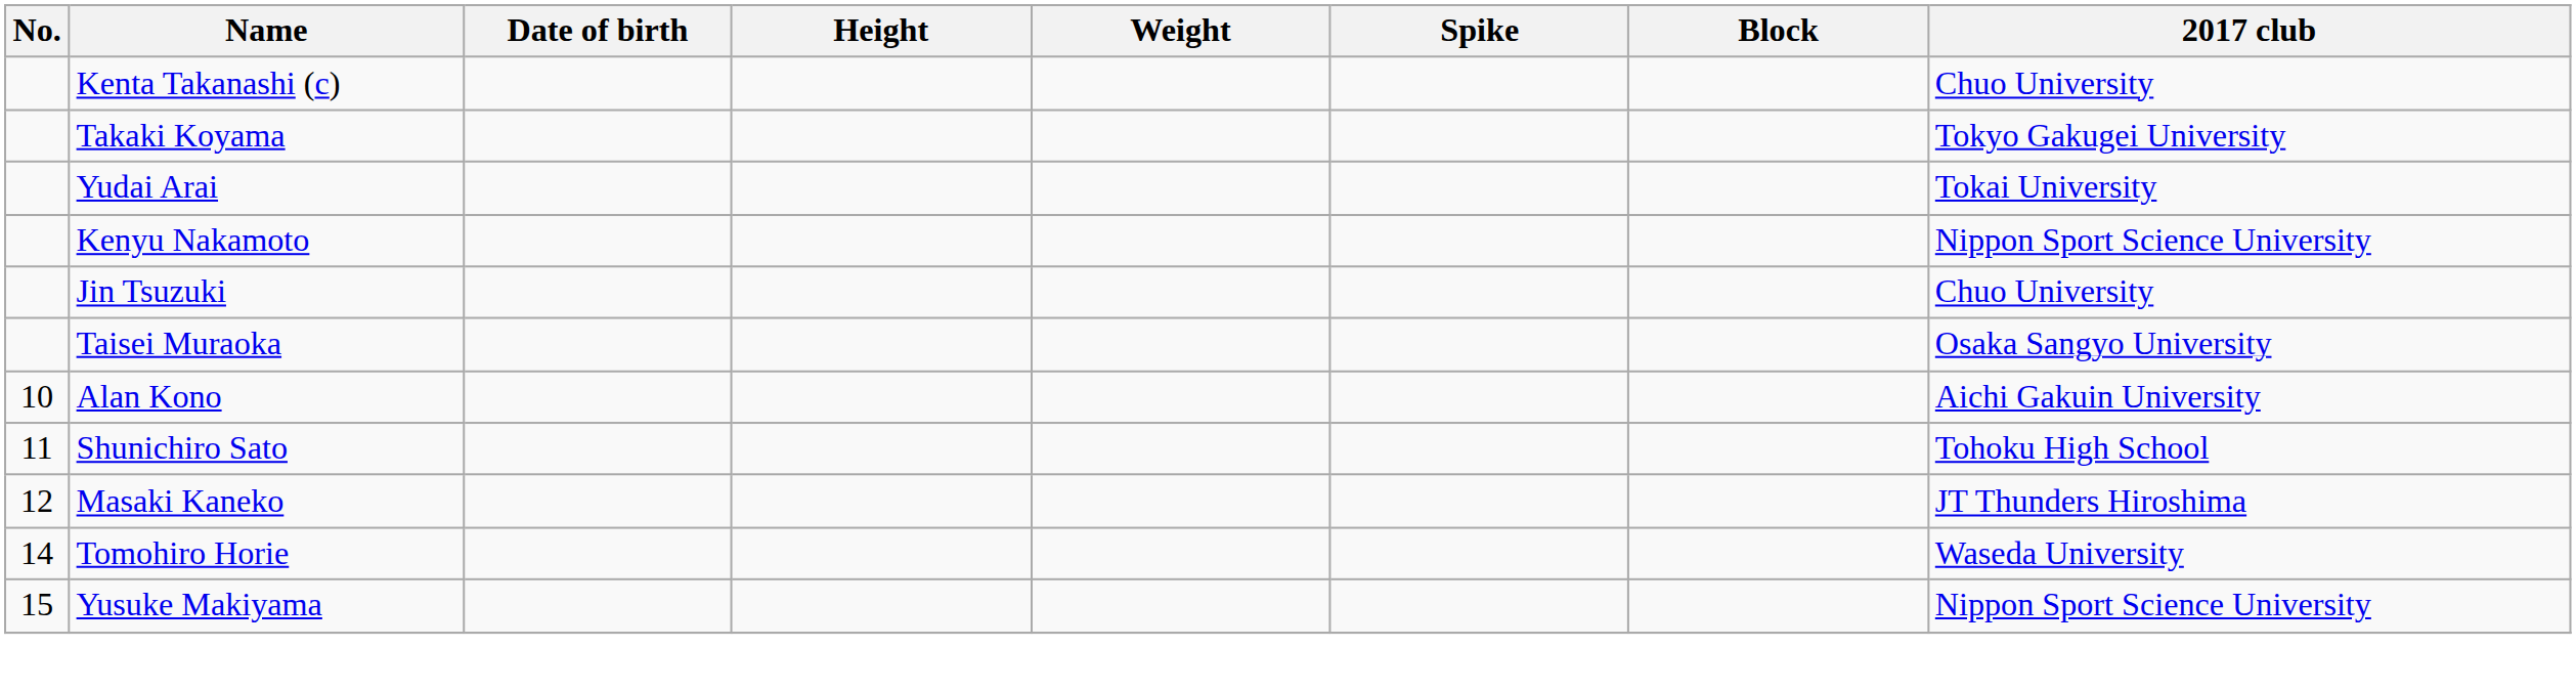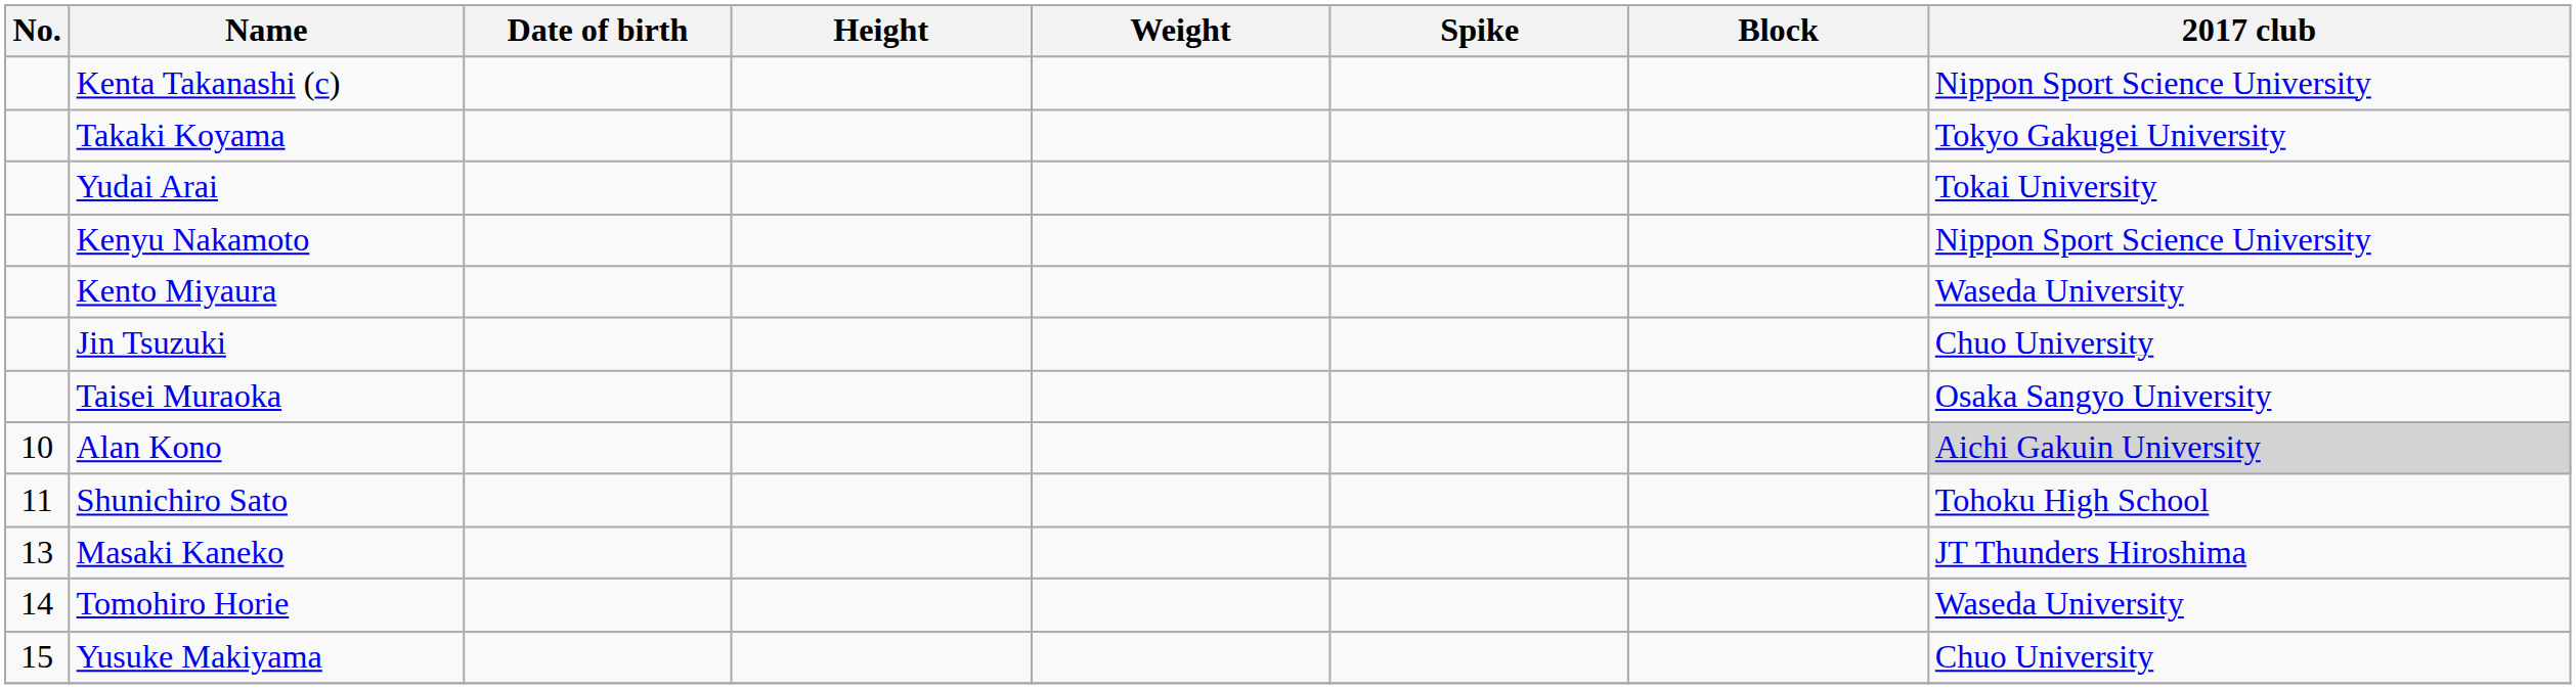 <table class="wikitable sortable" style="font-size:100%; text-align:center;">
 <tr>
 <th>No.</th>
 <th style="width:12em">Name</th>
 <th style="width:8em">Date of birth</th>
 <th style="width:9em">Height</th>
 <th style="width:9em">Weight</th>
 <th style="width:9em">Spike</th>
 <th style="width:9em">Block</th>
 <th style="width:20em">2017 club</th>
 </tr>
 <tr>
 <td></td>
 <td align=left><a href='#'>Kenta Takanashi</a> (<a href='#'>c</a>)</td>
 <td align=right></td>
 <td></td>
 <td></td>
 <td></td>
 <td></td>
-<td align=left> <a href='#'>Chuo University</a></td>
+<td align=left> <a href='#'>Nippon Sport Science University</a></td>
 </tr>
 <tr>
 <td></td>
 <td align=left><a href='#'>Takaki Koyama</a></td>
 <td align=right></td>
 <td></td>
 <td></td>
 <td></td>
 <td></td>
 <td align=left> <a href='#'>Tokyo Gakugei University</a></td>
 </tr>
 <tr>
 <td></td>
 <td align=left><a href='#'>Yudai Arai</a></td>
 <td align=right></td>
 <td></td>
 <td></td>
 <td></td>
 <td></td>
 <td align=left> <a href='#'>Tokai University</a></td>
 </tr>
 <tr>
 <td></td>
 <td align=left><a href='#'>Kenyu Nakamoto</a></td>
 <td align=right></td>
 <td></td>
 <td></td>
 <td></td>
 <td></td>
 <td align=left> <a href='#'>Nippon Sport Science University</a></td>
 </tr>
 <tr>
 <td></td>
+<td align=left><a href='#'>Kento Miyaura</a></td>
+<td align=right></td>
+<td></td>
+<td></td>
+<td></td>
+<td></td>
+<td align=left> <a href='#'>Waseda University</a></td>
+</tr>
+<tr>
+<td></td>
 <td align=left><a href='#'>Jin Tsuzuki</a></td>
 <td align=right></td>
 <td></td>
 <td></td>
 <td></td>
 <td></td>
 <td align=left> <a href='#'>Chuo University</a></td>
 </tr>
 <tr>
 <td></td>
 <td align=left><a href='#'>Taisei Muraoka</a></td>
 <td align=right></td>
 <td></td>
 <td></td>
 <td></td>
 <td></td>
 <td align=left> <a href='#'>Osaka Sangyo University</a></td>
 </tr>
 <tr>
 <td>10</td>
 <td align=left><a href='#'>Alan Kono</a></td>
 <td align=right></td>
 <td></td>
 <td></td>
 <td></td>
 <td></td>
-<td align=left> <a href='#'>Aichi Gakuin University</a></td>
+<td align=left style="background: lightgrey;"> <a href='#'>Aichi Gakuin University</a></td>
 </tr>
 <tr>
 <td>11</td>
 <td align=left><a href='#'>Shunichiro Sato</a></td>
 <td align=right></td>
 <td></td>
 <td></td>
 <td></td>
 <td></td>
 <td align=left> <a href='#'>Tohoku High School</a></td>
 </tr>
 <tr>
-<td>12</td>
+<td>13</td>
 <td align=left><a href='#'>Masaki Kaneko</a></td>
 <td align=right></td>
 <td></td>
 <td></td>
 <td></td>
 <td></td>
 <td align=left> <a href='#'>JT Thunders Hiroshima</a></td>
 </tr>
 <tr>
 <td>14</td>
 <td align=left><a href='#'>Tomohiro Horie</a></td>
 <td align=right></td>
 <td></td>
 <td></td>
 <td></td>
 <td></td>
 <td align=left> <a href='#'>Waseda University</a></td>
 </tr>
 <tr>
 <td>15</td>
 <td align=left><a href='#'>Yusuke Makiyama</a></td>
 <td align=right></td>
 <td></td>
 <td></td>
 <td></td>
 <td></td>
-<td align=left> <a href='#'>Nippon Sport Science University</a></td>
+<td align=left> <a href='#'>Chuo University</a></td>
 </tr>
 <tr>
 </tr>
 </table>
